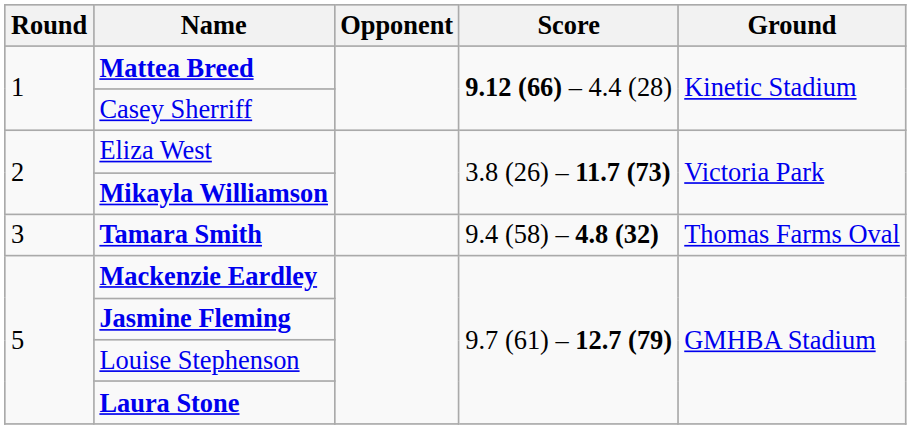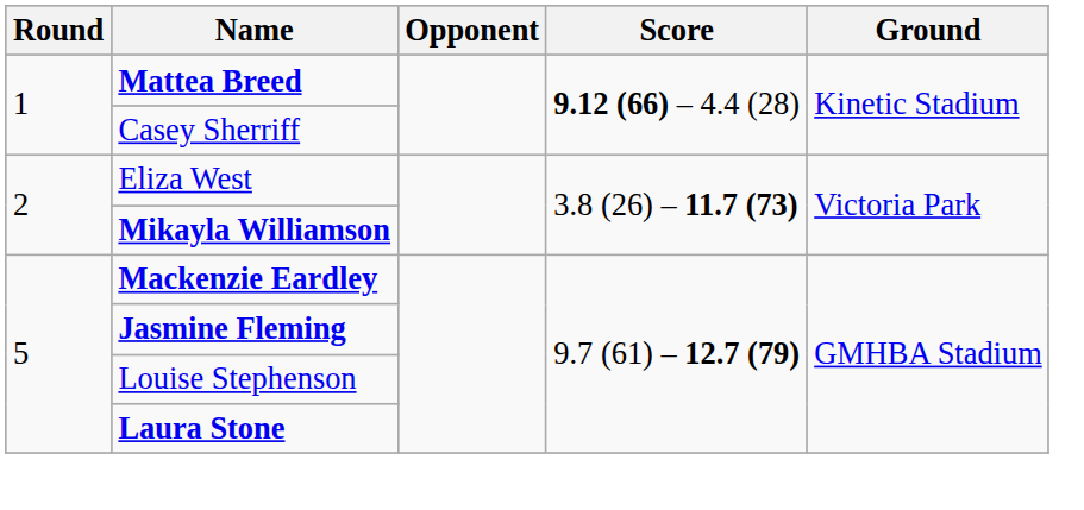 <table class="wikitable">
 <tr>
 <th>Round</th>
 <th>Name</th>
 <th>Opponent</th>
 <th>Score</th>
 <th>Ground</th>
 </tr>
 <tr>
 <td rowspan="2">1</td>
 <td><strong><a href='#'>Mattea Breed</a></strong></td>
 <td rowspan="2"></td>
 <td rowspan="2"><strong>9.12 (66)</strong> – 4.4 (28)</td>
 <td rowspan="2"><a href='#'>Kinetic Stadium</a></td>
 </tr>
 <tr>
 <td><a href='#'>Casey Sherriff</a></td>
 </tr>
 <tr>
 <td rowspan="2">2</td>
 <td><a href='#'>Eliza West</a></td>
 <td rowspan="2"></td>
 <td rowspan="2">3.8 (26) – <strong>11.7 (73)</strong></td>
 <td rowspan="2"><a href='#'>Victoria Park</a></td>
 </tr>
 <tr>
 <td><strong><a href='#'>Mikayla Williamson</a></strong></td>
 </tr>
 <tr>
-<td>3</td>
-<td><strong><a href='#'>Tamara Smith</a></strong></td>
-<td></td>
-<td>9.4 (58) – <strong>4.8 (32)</strong></td>
-<td><a href='#'>Thomas Farms Oval</a></td>
-</tr>
-<tr>
 <td rowspan="4">5</td>
 <td><strong><a href='#'>Mackenzie Eardley</a></strong></td>
 <td rowspan="4"></td>
 <td rowspan="4">9.7 (61) – <strong>12.7 (79)</strong></td>
 <td rowspan="4"><a href='#'>GMHBA Stadium</a></td>
 </tr>
 <tr>
 <td><strong><a href='#'>Jasmine Fleming</a></strong></td>
 </tr>
 <tr>
 <td><a href='#'>Louise Stephenson</a></td>
 </tr>
 <tr>
 <td><strong><a href='#'>Laura Stone</a></strong></td>
 </tr>
 </table>
